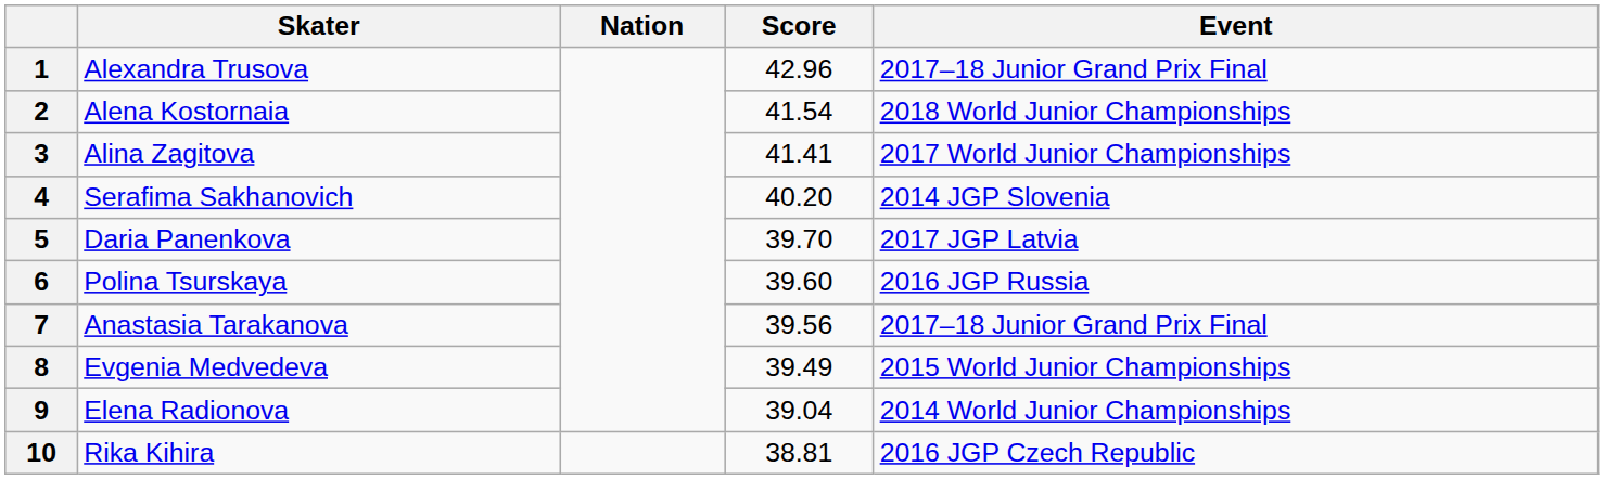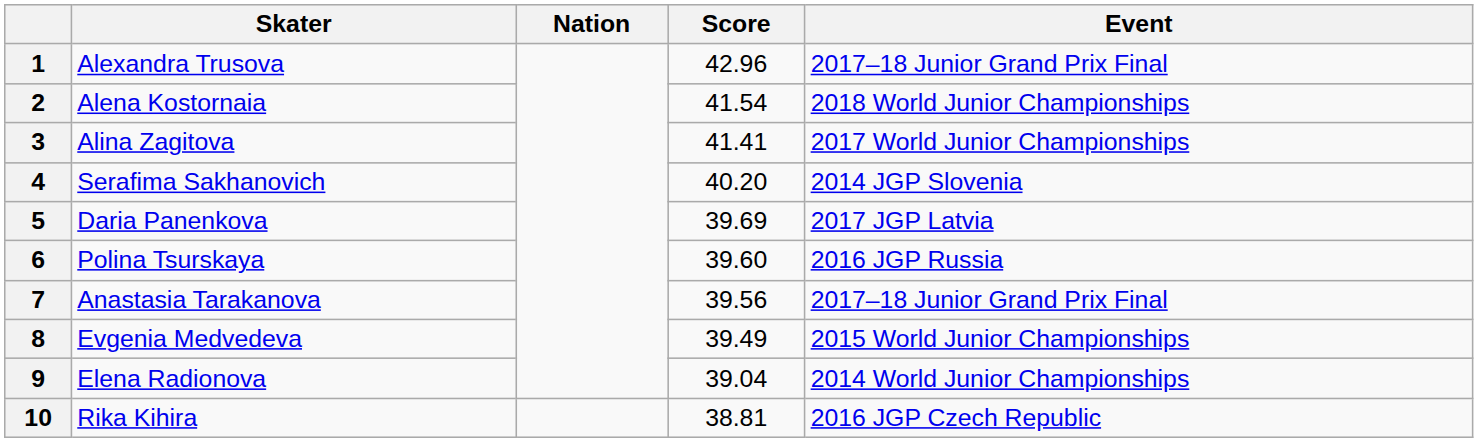 <table class="wikitable unsortable" style="text-align:left; width:75%">
 <tr>
 <th scope="col"></th>
 <th scope="col">Skater</th>
 <th scope="col">Nation</th>
 <th scope="col">Score</th>
 <th scope="col">Event</th>
 </tr>
 <tr>
 <th scope="row">1</th>
 <td><a href='#'>Alexandra Trusova</a></td>
 <td rowspan="9"></td>
 <td style="text-align:center">42.96</td>
 <td><a href='#'>2017–18 Junior Grand Prix Final</a></td>
 </tr>
 <tr>
 <th scope="row">2</th>
 <td><a href='#'>Alena Kostornaia</a></td>
 <td style="text-align:center">41.54</td>
 <td><a href='#'>2018 World Junior Championships</a></td>
 </tr>
 <tr>
 <th scope="row">3</th>
 <td><a href='#'>Alina Zagitova</a></td>
 <td style="text-align:center">41.41</td>
 <td><a href='#'>2017 World Junior Championships</a></td>
 </tr>
 <tr>
 <th scope="row">4</th>
 <td><a href='#'>Serafima Sakhanovich</a></td>
 <td style="text-align:center">40.20</td>
 <td><a href='#'>2014 JGP Slovenia</a></td>
 </tr>
 <tr>
 <th scope="row">5</th>
 <td><a href='#'>Daria Panenkova</a></td>
-<td style="text-align:center">39.70</td>
+<td style="text-align:center">39.69</td>
 <td><a href='#'>2017 JGP Latvia</a></td>
 </tr>
 <tr>
 <th scope="row">6</th>
 <td><a href='#'>Polina Tsurskaya</a></td>
 <td style="text-align:center">39.60</td>
 <td><a href='#'>2016 JGP Russia</a></td>
 </tr>
 <tr>
 <th scope="row">7</th>
 <td><a href='#'>Anastasia Tarakanova</a></td>
 <td style="text-align:center">39.56</td>
 <td><a href='#'>2017–18 Junior Grand Prix Final</a></td>
 </tr>
 <tr>
 <th scope="row">8</th>
 <td><a href='#'>Evgenia Medvedeva</a></td>
 <td style="text-align:center">39.49</td>
 <td><a href='#'>2015 World Junior Championships</a></td>
 </tr>
 <tr>
 <th scope="row">9</th>
 <td><a href='#'>Elena Radionova</a></td>
 <td style="text-align:center">39.04</td>
 <td><a href='#'>2014 World Junior Championships</a></td>
 </tr>
 <tr>
 <th scope="row">10</th>
 <td><a href='#'>Rika Kihira</a></td>
 <td></td>
 <td style="text-align:center">38.81</td>
 <td><a href='#'>2016 JGP Czech Republic</a></td>
 </tr>
 </table>
